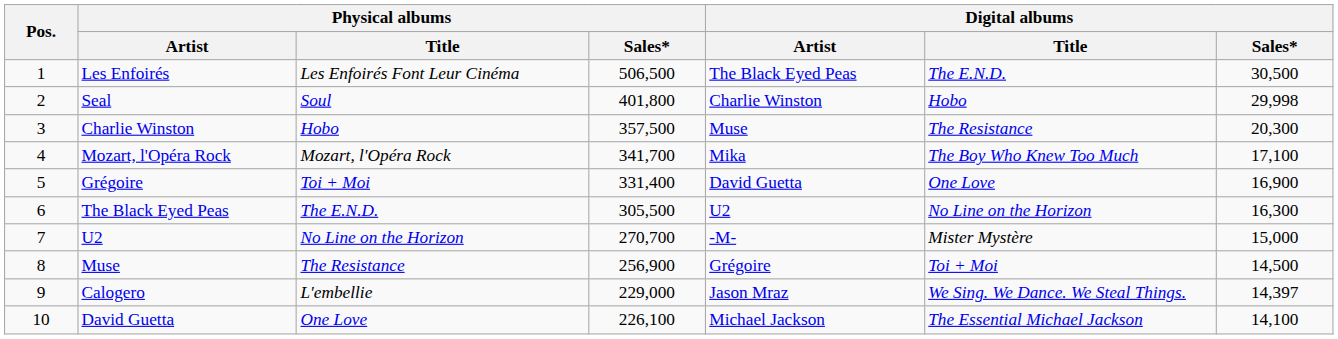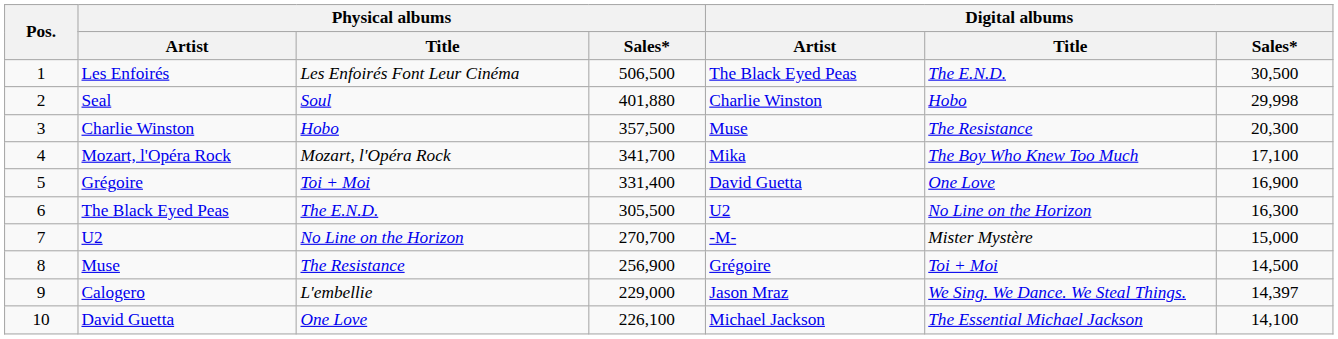 <table class="wikitable">
 <tr>
 <th rowspan="2" width="5%">Pos.</th>
 <th colspan="3" width="50%">Physical albums</th>
 <th colspan="3" width="50%">Digital albums</th>
 </tr>
 <tr>
 <th width="15%">Artist</th>
 <th width="20%">Title</th>
 <th width="8%">Sales*</th>
 <th width="15%">Artist</th>
 <th width="20%">Title</th>
 <th width="8%">Sales*</th>
 </tr>
 <tr>
 <td align="center">1</td>
 <td><a href='#'>Les Enfoirés</a></td>
 <td><em>Les Enfoirés Font Leur Cinéma</em></td>
 <td align="center">506,500</td>
 <td><a href='#'>The Black Eyed Peas</a></td>
 <td><em><a href='#'>The E.N.D.</a></em></td>
 <td align="center">30,500</td>
 </tr>
 <tr>
 <td align="center">2</td>
 <td><a href='#'>Seal</a></td>
 <td><em><a href='#'>Soul</a></em></td>
-<td align="center">401,800</td>
+<td align="center">401,880</td>
 <td><a href='#'>Charlie Winston</a></td>
 <td><em><a href='#'>Hobo</a></em></td>
 <td align="center">29,998</td>
 </tr>
 <tr>
 <td align="center">3</td>
 <td><a href='#'>Charlie Winston</a></td>
 <td><em><a href='#'>Hobo</a></em></td>
 <td align="center">357,500</td>
 <td><a href='#'>Muse</a></td>
 <td><em><a href='#'>The Resistance</a></em></td>
 <td align="center">20,300</td>
 </tr>
 <tr>
 <td align="center">4</td>
 <td><a href='#'>Mozart, l'Opéra Rock</a></td>
 <td><em>Mozart, l'Opéra Rock </em></td>
 <td align="center">341,700</td>
 <td><a href='#'>Mika</a></td>
 <td><em><a href='#'>The Boy Who Knew Too Much</a></em></td>
 <td align="center">17,100</td>
 </tr>
 <tr>
 <td align="center">5</td>
 <td><a href='#'>Grégoire</a></td>
 <td><em><a href='#'>Toi + Moi</a></em></td>
 <td align="center">331,400</td>
 <td><a href='#'>David Guetta</a></td>
 <td><em><a href='#'>One Love</a></em></td>
 <td align="center">16,900</td>
 </tr>
 <tr>
 <td align="center">6</td>
 <td><a href='#'>The Black Eyed Peas</a></td>
 <td><em><a href='#'>The E.N.D.</a></em></td>
 <td align="center">305,500</td>
 <td><a href='#'>U2</a></td>
 <td><em><a href='#'>No Line on the Horizon</a></em></td>
 <td align="center">16,300</td>
 </tr>
 <tr>
 <td align="center">7</td>
 <td><a href='#'>U2</a></td>
 <td><em><a href='#'>No Line on the Horizon</a></em></td>
 <td align="center">270,700</td>
 <td><a href='#'>-M-</a></td>
 <td><em>Mister Mystère</em></td>
 <td align="center">15,000</td>
 </tr>
 <tr>
 <td align="center">8</td>
 <td><a href='#'>Muse</a></td>
 <td><em><a href='#'>The Resistance</a></em></td>
 <td align="center">256,900</td>
 <td><a href='#'>Grégoire</a></td>
 <td><em><a href='#'>Toi + Moi</a></em></td>
 <td align="center">14,500</td>
 </tr>
 <tr>
 <td align="center">9</td>
 <td><a href='#'>Calogero</a></td>
 <td><em>L'embellie</em></td>
 <td align="center">229,000</td>
 <td><a href='#'>Jason Mraz</a></td>
 <td><em><a href='#'>We Sing. We Dance. We Steal Things.</a></em></td>
 <td align="center">14,397</td>
 </tr>
 <tr>
 <td align="center">10</td>
 <td><a href='#'>David Guetta</a></td>
 <td><em><a href='#'>One Love</a></em></td>
 <td align="center">226,100</td>
 <td><a href='#'>Michael Jackson</a></td>
 <td><em><a href='#'>The Essential Michael Jackson</a></em></td>
 <td align="center">14,100</td>
 </tr>
 </table>
